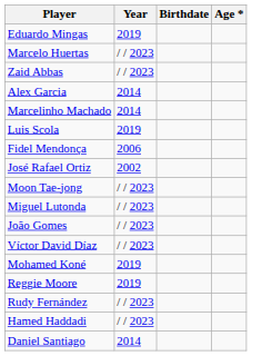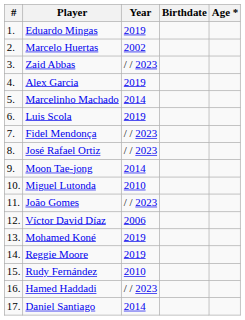 <table class=wikitable style="font-size:100%;">
 <tr>
+<th>#</th>
 <th>Player</th>
 <th>Year</th>
 <th>Birthdate</th>
 <th>Age *</th>
 </tr>
 <tr>
+<td>1.</td>
 <td> <a href='#'>Eduardo Mingas</a></td>
 <td> <a href='#'>2019</a></td>
 <td></td>
 <td></td>
 </tr>
 <tr>
+<td>2.</td>
 <td> <a href='#'>Marcelo Huertas</a></td>
-<td> /  /  <a href='#'>2023</a></td>
+<td> <a href='#'>2002</a></td>
 <td></td>
 <td></td>
 </tr>
 <tr>
+<td>3.</td>
 <td> <a href='#'>Zaid Abbas</a></td>
 <td> /  /  <a href='#'>2023</a></td>
 <td></td>
 <td></td>
 </tr>
 <tr>
+<td>4.</td>
 <td> <a href='#'>Alex Garcia</a></td>
-<td> <a href='#'>2014</a></td>
+<td> <a href='#'>2019</a></td>
 <td></td>
 <td></td>
 </tr>
 <tr>
+<td>5.</td>
 <td> <a href='#'>Marcelinho Machado</a></td>
 <td> <a href='#'>2014</a></td>
 <td></td>
 <td></td>
 </tr>
 <tr>
+<td>6.</td>
 <td> <a href='#'>Luis Scola</a></td>
 <td> <a href='#'>2019</a></td>
 <td></td>
 <td></td>
 </tr>
 <tr>
+<td>7.</td>
 <td> <a href='#'>Fidel Mendonça</a></td>
-<td> <a href='#'>2006</a></td>
-<td></td>
-<td></td>
-</tr>
-<tr>
-<td> <a href='#'>José Rafael Ortiz</a></td>
-<td> <a href='#'>2002</a></td>
-<td></td>
-<td></td>
-</tr>
-<tr>
-<td> <a href='#'>Moon Tae-jong</a></td>
 <td> /  /  <a href='#'>2023</a></td>
 <td></td>
 <td></td>
 </tr>
 <tr>
-<td> <a href='#'>Miguel Lutonda</a></td>
+<td>8.</td>
+<td> <a href='#'>José Rafael Ortiz</a></td>
 <td> /  /  <a href='#'>2023</a></td>
 <td></td>
 <td></td>
 </tr>
 <tr>
+<td>9.</td>
+<td> <a href='#'>Moon Tae-jong</a></td>
+<td> <a href='#'>2014</a></td>
+<td></td>
+<td></td>
+</tr>
+<tr>
+<td>10.</td>
+<td> <a href='#'>Miguel Lutonda</a></td>
+<td> <a href='#'>2010</a></td>
+<td></td>
+<td></td>
+</tr>
+<tr>
+<td>11.</td>
 <td> <a href='#'>João Gomes</a></td>
 <td> /  /  <a href='#'>2023</a></td>
 <td></td>
 <td></td>
 </tr>
 <tr>
+<td>12.</td>
 <td> <a href='#'>Víctor David Díaz</a></td>
-<td> /  /  <a href='#'>2023</a></td>
+<td> <a href='#'>2006</a></td>
 <td></td>
 <td></td>
 </tr>
 <tr>
+<td>13.</td>
 <td> <a href='#'>Mohamed Koné</a></td>
 <td> <a href='#'>2019</a></td>
 <td></td>
 <td></td>
 </tr>
 <tr>
+<td>14.</td>
 <td> <a href='#'>Reggie Moore</a></td>
 <td> <a href='#'>2019</a></td>
 <td></td>
 <td></td>
 </tr>
 <tr>
+<td>15.</td>
 <td> <a href='#'>Rudy Fernández</a></td>
-<td> /  /  <a href='#'>2023</a></td>
+<td> <a href='#'>2010</a></td>
 <td></td>
 <td></td>
 </tr>
 <tr>
+<td>16.</td>
 <td> <a href='#'>Hamed Haddadi</a></td>
 <td> /  /  <a href='#'>2023</a></td>
 <td></td>
 <td></td>
 </tr>
 <tr>
+<td>17.</td>
 <td> <a href='#'>Daniel Santiago</a></td>
 <td> <a href='#'>2014</a></td>
 <td></td>
 <td></td>
 </tr>
 </table>
